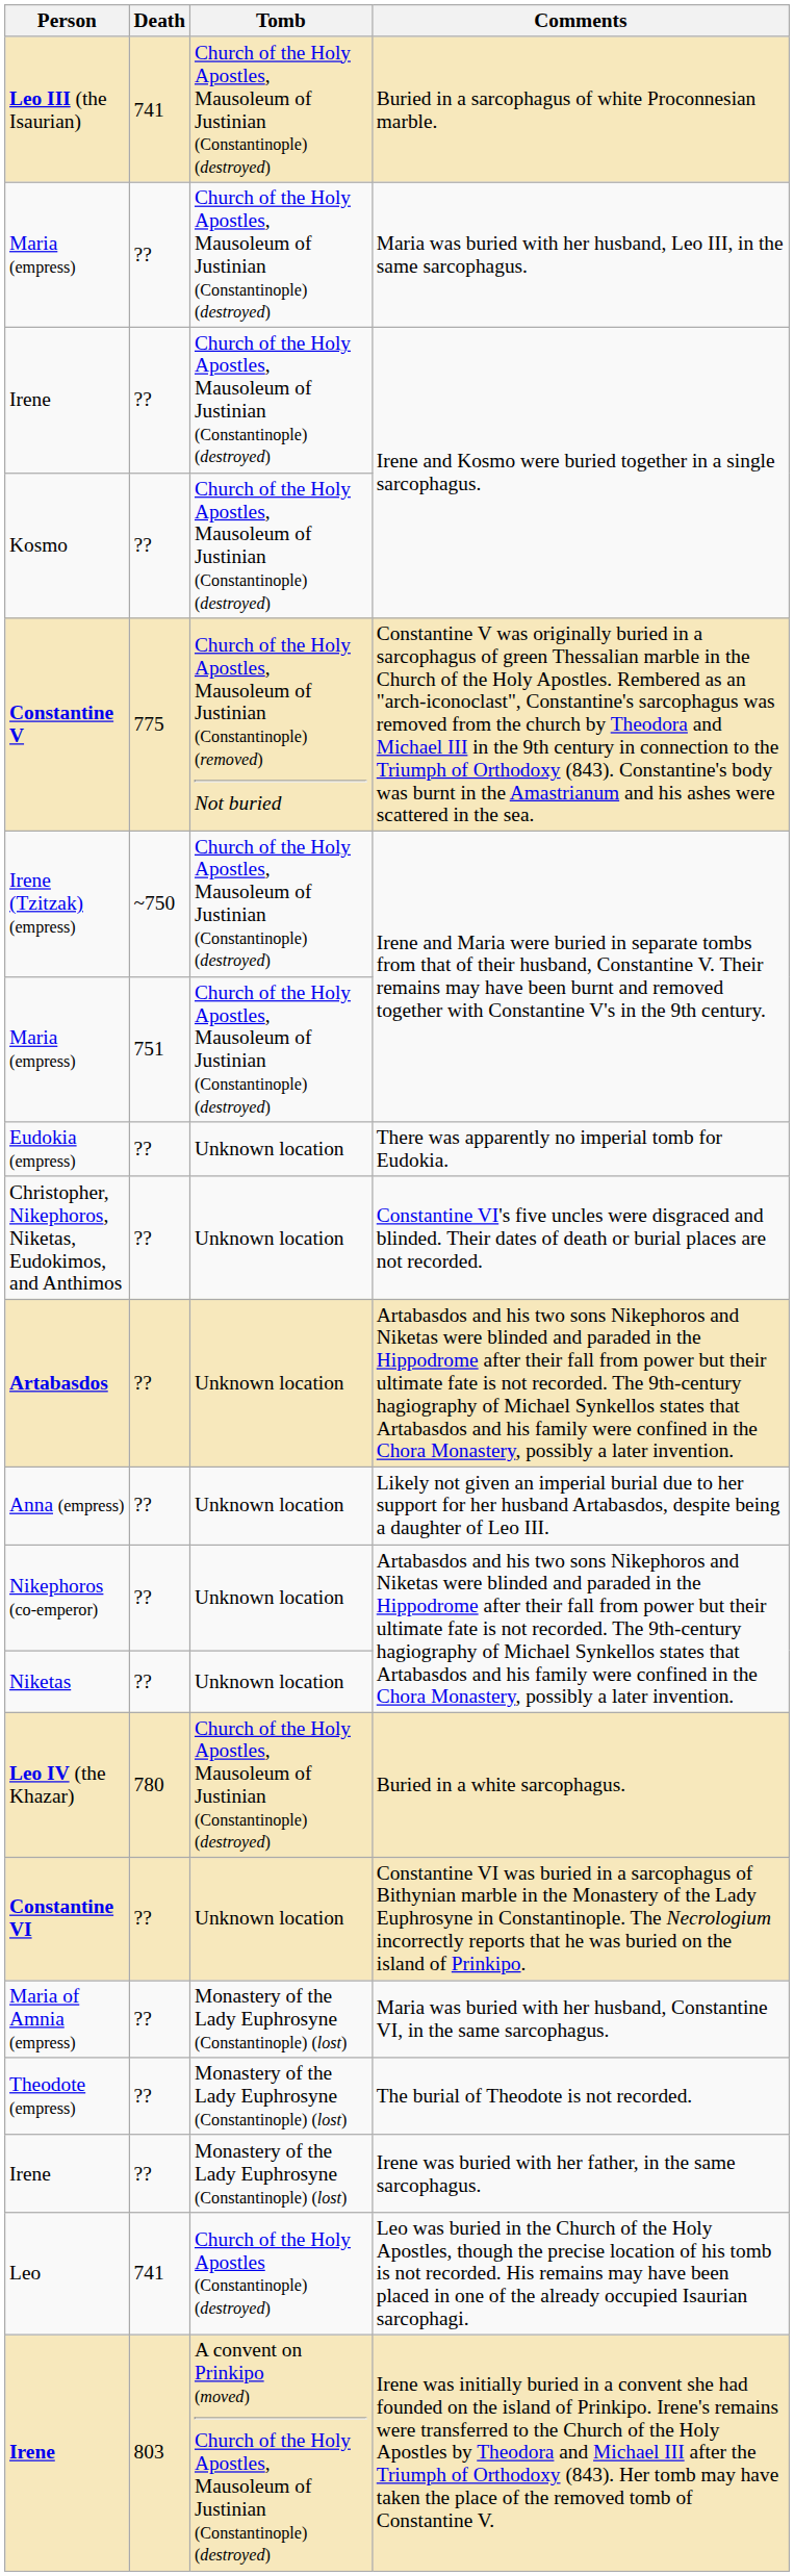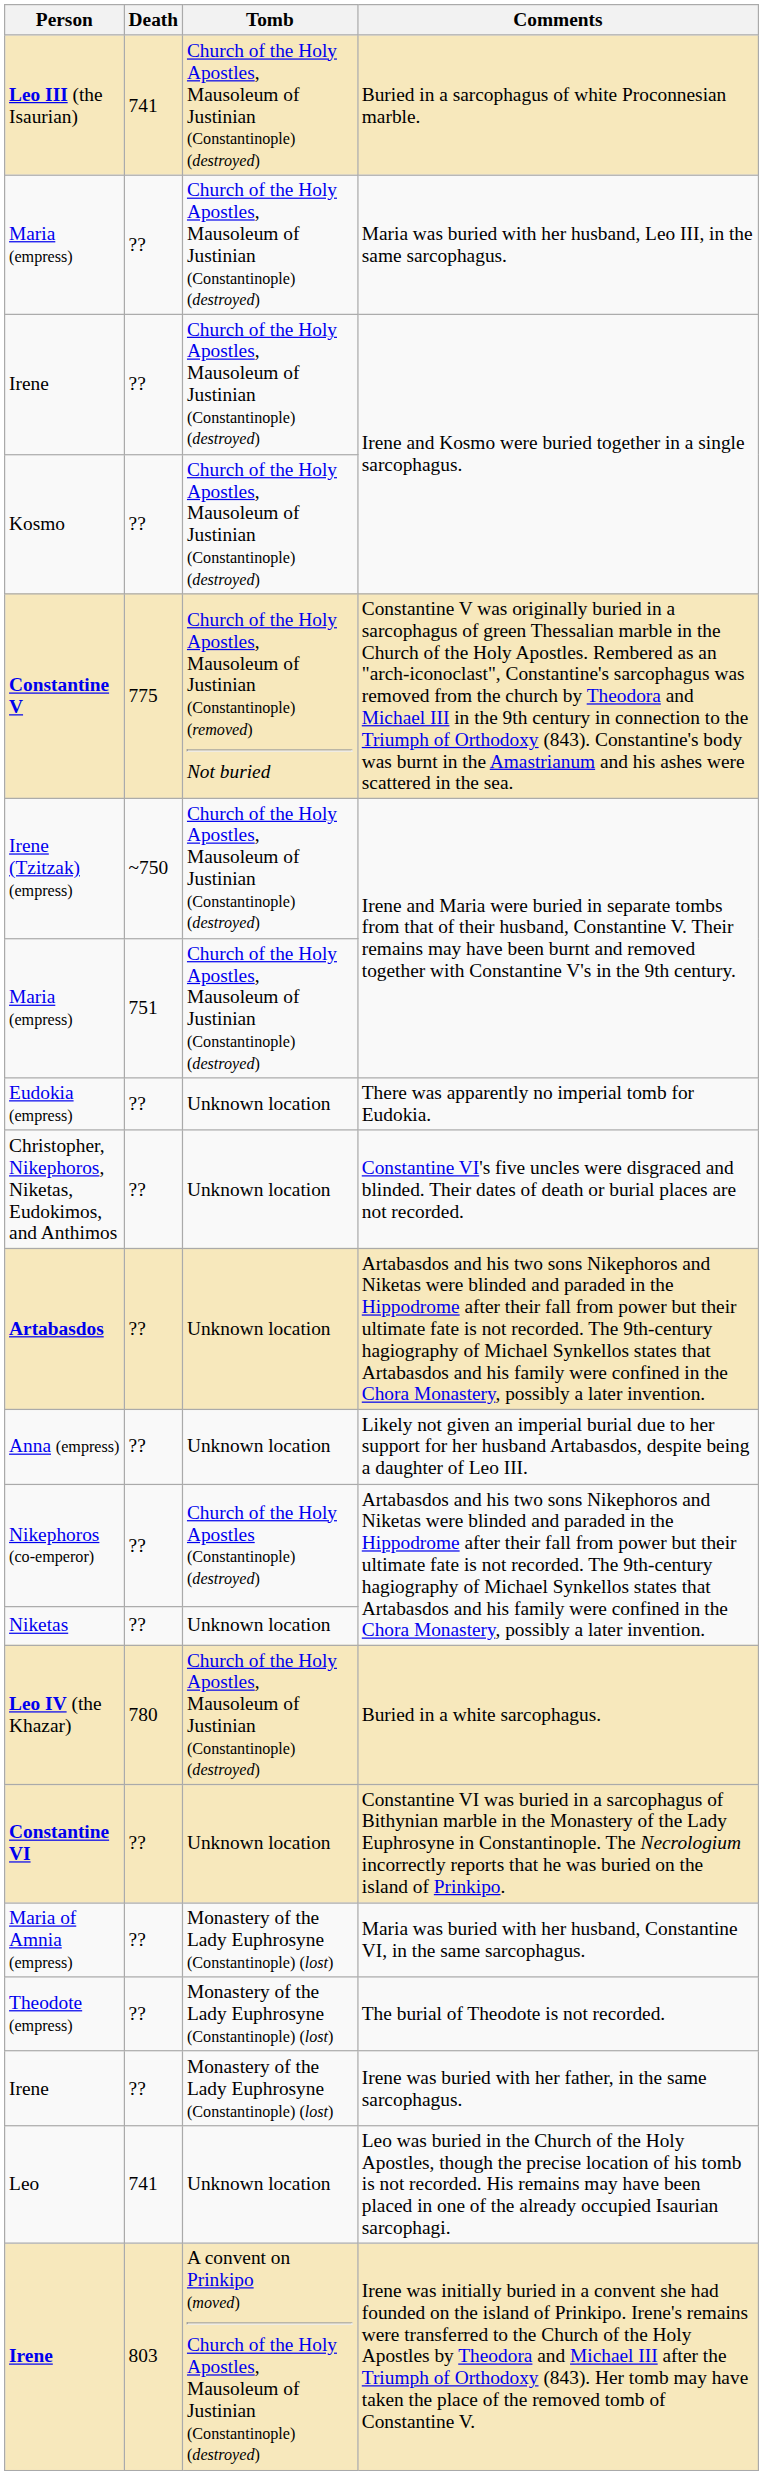 <table class="wikitable plainrowheaders" style="width:100%;">
 <tr>
 <th scope="col" width="16%">Person</th>
 <th scope="col" width="3%">Death</th>
 <th scope="col" width="24%">Tomb</th>
 <th scope="col" width="57%">Comments</th>
 </tr>
 <tr style="background:#f7e8bc;">
 <td><strong><a href='#'>Leo III</a></strong> (the Isaurian)</td>
 <td>741</td>
 <td><a href='#'>Church of the Holy Apostles</a>, Mausoleum of Justinian<br><small>(Constantinople) (<em>destroyed</em>)</small></td>
 <td>Buried in a sarcophagus of white Proconnesian marble.</td>
 </tr>
 <tr>
 <td><a href='#'>Maria</a> <small>(empress)</small></td>
 <td>??</td>
 <td><a href='#'>Church of the Holy Apostles</a>, Mausoleum of Justinian<br><small>(Constantinople) (<em>destroyed</em>)</small></td>
 <td>Maria was buried with her husband, Leo III, in the same sarcophagus.</td>
 </tr>
 <tr>
 <td>Irene</td>
 <td>??</td>
 <td><a href='#'>Church of the Holy Apostles</a>, Mausoleum of Justinian<br><small>(Constantinople) (<em>destroyed</em>)</small></td>
 <td rowspan=2>Irene and Kosmo were buried together in a single sarcophagus.</td>
 </tr>
 <tr>
 <td>Kosmo</td>
 <td>??</td>
 <td><a href='#'>Church of the Holy Apostles</a>, Mausoleum of Justinian<br><small>(Constantinople) (<em>destroyed</em>)</small></td>
 </tr>
 <tr style="background:#f7e8bc;">
 <td><strong><a href='#'>Constantine V</a></strong></td>
 <td>775</td>
 <td><a href='#'>Church of the Holy Apostles</a>, Mausoleum of Justinian<br><small>(Constantinople) (<em>removed</em>)</small><hr><em>Not buried</em></td>
 <td>Constantine V was originally buried in a sarcophagus of green Thessalian marble in the Church of the Holy Apostles. Rembered as an "arch-iconoclast", Constantine's sarcophagus was removed from the church by <a href='#'>Theodora</a> and <a href='#'>Michael III</a> in the 9th century in connection to the <a href='#'>Triumph of Orthodoxy</a> (843). Constantine's body was burnt in the <a href='#'>Amastrianum</a> and his ashes were scattered in the sea.</td>
 </tr>
 <tr>
 <td><a href='#'>Irene (Tzitzak)</a> <small>(empress)</small></td>
 <td>~750</td>
 <td><a href='#'>Church of the Holy Apostles</a>, Mausoleum of Justinian<br><small>(Constantinople) (<em>destroyed</em>)</small></td>
 <td rowspan=2>Irene and Maria were buried in separate tombs from that of their husband, Constantine V. Their remains may have been burnt and removed together with Constantine V's in the 9th century.</td>
 </tr>
 <tr>
 <td><a href='#'>Maria</a> <small>(empress)</small></td>
 <td>751</td>
 <td><a href='#'>Church of the Holy Apostles</a>, Mausoleum of Justinian<br><small>(Constantinople) (<em>destroyed</em>)</small></td>
 </tr>
 <tr>
 <td><a href='#'>Eudokia</a> <small>(empress)</small></td>
 <td>??</td>
 <td>Unknown location</td>
 <td>There was apparently no imperial tomb for Eudokia.</td>
 </tr>
 <tr>
 <td>Christopher, <a href='#'>Nikephoros</a>, Niketas, Eudokimos, and Anthimos</td>
 <td>??</td>
 <td>Unknown location</td>
 <td><a href='#'>Constantine VI</a>'s five uncles were disgraced and blinded. Their dates of death or burial places are not recorded.</td>
 </tr>
 <tr style="background:#f7e8bc;">
 <td><strong><a href='#'>Artabasdos</a></strong></td>
 <td>??</td>
 <td>Unknown location</td>
 <td>Artabasdos and his two sons Nikephoros and Niketas were blinded and paraded in the <a href='#'>Hippodrome</a> after their fall from power but their ultimate fate is not recorded. The 9th-century hagiography of Michael Synkellos states that Artabasdos and his family were confined in the <a href='#'>Chora Monastery</a>, possibly a later invention.</td>
 </tr>
 <tr>
 <td><a href='#'>Anna</a> <small>(empress)</small></td>
 <td>??</td>
 <td>Unknown location</td>
 <td>Likely not given an imperial burial due to her support for her husband Artabasdos, despite being a daughter of Leo III.</td>
 </tr>
 <tr>
 <td><a href='#'>Nikephoros</a> <small>(co-emperor)</small></td>
 <td>??</td>
-<td>Unknown location</td>
+<td><a href='#'>Church of the Holy Apostles</a><br><small>(Constantinople) (<em>destroyed</em>)</small></td>
 <td rowspan=2>Artabasdos and his two sons Nikephoros and Niketas were blinded and paraded in the <a href='#'>Hippodrome</a> after their fall from power but their ultimate fate is not recorded. The 9th-century hagiography of Michael Synkellos states that Artabasdos and his family were confined in the <a href='#'>Chora Monastery</a>, possibly a later invention.</td>
 </tr>
 <tr>
 <td><a href='#'>Niketas</a></td>
 <td>??</td>
 <td>Unknown location</td>
 </tr>
 <tr style="background:#f7e8bc;">
 <td><strong><a href='#'>Leo IV</a></strong> (the Khazar)</td>
 <td>780</td>
 <td><a href='#'>Church of the Holy Apostles</a>, Mausoleum of Justinian<br><small>(Constantinople) (<em>destroyed</em>)</small></td>
 <td>Buried in a white sarcophagus.</td>
 </tr>
 <tr style="background:#f7e8bc;">
 <td><strong><a href='#'>Constantine VI</a></strong></td>
 <td>??</td>
 <td>Unknown location</td>
 <td>Constantine VI was buried in a sarcophagus of Bithynian marble in the Monastery of the Lady Euphrosyne in Constantinople. The <em>Necrologium</em> incorrectly reports that he was buried on the island of <a href='#'>Prinkipo</a>.</td>
 </tr>
 <tr>
 <td><a href='#'>Maria of Amnia</a> <small>(empress)</small></td>
 <td>??</td>
 <td>Monastery of the Lady Euphrosyne<br><small>(Constantinople) (<em>lost</em>)</small></td>
 <td>Maria was buried with her husband, Constantine VI, in the same sarcophagus.</td>
 </tr>
 <tr>
 <td><a href='#'>Theodote</a> <small>(empress)</small></td>
 <td>??</td>
 <td>Monastery of the Lady Euphrosyne<br><small>(Constantinople) (<em>lost</em>)</small></td>
 <td>The burial of Theodote is not recorded.</td>
 </tr>
 <tr>
 <td>Irene</td>
 <td>??</td>
 <td>Monastery of the Lady Euphrosyne<br><small>(Constantinople) (<em>lost</em>)</small></td>
 <td>Irene was buried with her father, in the same sarcophagus.</td>
 </tr>
 <tr>
 <td>Leo</td>
 <td>741</td>
-<td><a href='#'>Church of the Holy Apostles</a><br><small>(Constantinople) (<em>destroyed</em>)</small></td>
+<td>Unknown location</td>
 <td>Leo was buried in the Church of the Holy Apostles, though the precise location of his tomb is not recorded. His remains may have been placed in one of the already occupied Isaurian sarcophagi.</td>
 </tr>
 <tr style="background:#f7e8bc;">
 <td><strong><a href='#'>Irene</a></strong></td>
 <td>803</td>
 <td>A convent on <a href='#'>Prinkipo</a><br><small>(<em>moved</em>)</small><hr><a href='#'>Church of the Holy Apostles</a>, Mausoleum of Justinian<br><small>(Constantinople) (<em>destroyed</em>)</small></td>
 <td>Irene was initially buried in a convent she had founded on the island of Prinkipo. Irene's remains were transferred to the Church of the Holy Apostles by <a href='#'>Theodora</a> and <a href='#'>Michael III</a> after the <a href='#'>Triumph of Orthodoxy</a> (843). Her tomb may have taken the place of the removed tomb of Constantine V.</td>
 </tr>
 </table>
